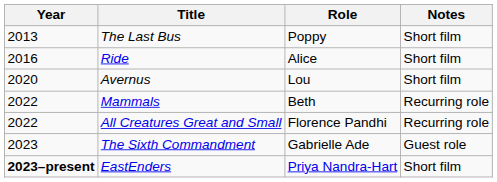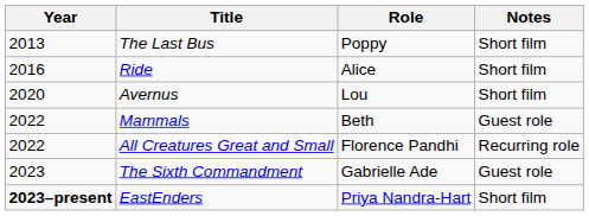 <table class="wikitable">
 <tr>
 <th>Year</th>
 <th>Title</th>
 <th>Role</th>
 <th>Notes</th>
 </tr>
 <tr>
 <td>2013</td>
 <td><em>The Last Bus</em></td>
 <td>Poppy</td>
 <td>Short film</td>
 </tr>
 <tr>
 <td>2016</td>
 <td><em><a href='#'>Ride</a></em></td>
 <td>Alice</td>
 <td>Short film</td>
 </tr>
 <tr>
 <td>2020</td>
 <td><em>Avernus</em></td>
 <td>Lou</td>
 <td>Short film</td>
 </tr>
 <tr>
 <td>2022</td>
 <td><em><a href='#'>Mammals</a></em></td>
 <td>Beth</td>
-<td>Recurring role</td>
+<td>Guest role</td>
 </tr>
 <tr>
 <td>2022</td>
 <td><em><a href='#'>All Creatures Great and Small</a></em></td>
 <td>Florence Pandhi</td>
 <td>Recurring role</td>
 </tr>
 <tr>
 <td>2023</td>
 <td><em><a href='#'>The Sixth Commandment</a></em></td>
 <td>Gabrielle Ade</td>
 <td>Guest role</td>
 </tr>
 <tr>
 <td><strong>2023–present</strong></td>
 <td><em><a href='#'>EastEnders</a></em></td>
 <td><a href='#'>Priya Nandra-Hart</a></td>
 <td>Short film</td>
 </tr>
 </table>
